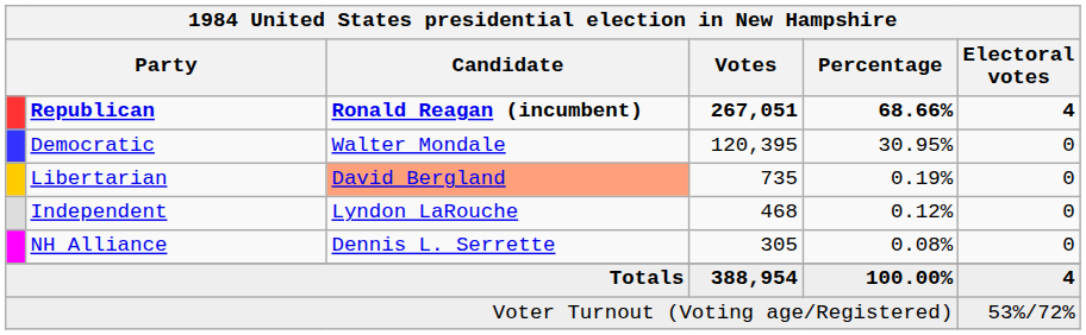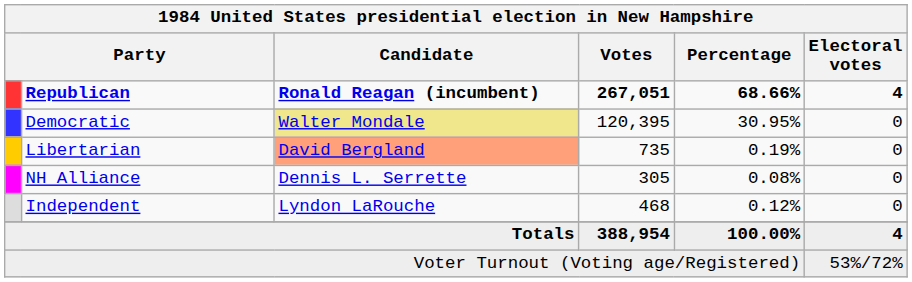 <table class="wikitable" style="font-size: 95%;">
 <tr>
 <th colspan="6">1984 United States presidential election in New Hampshire</th>
 </tr>
 <tr>
 <th colspan="2" style="width: 15em">Party</th>
 <th style="width: 17em">Candidate</th>
 <th style="width: 5em">Votes</th>
 <th style="width: 7em">Percentage</th>
 <th style="width: 5em">Electoral votes</th>
 </tr>
 <tr>
 <th style="background-color:#FF3333; width: 3px"></th>
 <td style="width: 130px"><strong><a href='#'>Republican</a></strong></td>
 <td><strong><a href='#'>Ronald Reagan</a> (incumbent)</strong></td>
 <td align="right"><strong>267,051</strong></td>
 <td align="right"><strong>68.66%</strong></td>
 <td align="right"><strong>4</strong></td>
 </tr>
 <tr>
 <th style="background-color:#3333FF; width: 3px"></th>
 <td style="width: 130px"><a href='#'>Democratic</a></td>
-<td><a href='#'>Walter Mondale</a></td>
+<td style="background: khaki;"><a href='#'>Walter Mondale</a></td>
 <td align="right">120,395</td>
 <td align="right">30.95%</td>
 <td align="right">0</td>
 </tr>
 <tr>
 <th style="background-color:#FFCC00; width: 3px"></th>
 <td style="width: 130px"><a href='#'>Libertarian</a></td>
 <td style="background: lightsalmon;"><a href='#'>David Bergland</a></td>
 <td align="right">735</td>
 <td align="right">0.19%</td>
 <td align="right">0</td>
 </tr>
 <tr>
+<th style="background-color:#FF00FF; width: 3px"></th>
+<td style="width: 130px"><a href='#'>NH Alliance</a></td>
+<td><a href='#'>Dennis L. Serrette</a></td>
+<td align="right">305</td>
+<td align="right">0.08%</td>
+<td align="right">0</td>
+</tr>
+<tr>
 <th style="background-color:#DDDDDD; width: 3px"></th>
 <td style="width: 130px"><a href='#'>Independent</a></td>
 <td><a href='#'>Lyndon LaRouche</a></td>
 <td align="right">468</td>
 <td align="right">0.12%</td>
-<td align="right">0</td>
-</tr>
-<tr>
-<th style="background-color:#FF00FF; width: 3px"></th>
-<td style="width: 130px"><a href='#'>NH Alliance</a></td>
-<td><a href='#'>Dennis L. Serrette</a></td>
-<td align="right">305</td>
-<td align="right">0.08%</td>
 <td align="right">0</td>
 </tr>
 <tr>
 </tr>
 <tr bgcolor="#EEEEEE">
 <td colspan="3" align="right"><strong>Totals</strong></td>
 <td align="right"><strong>388,954</strong></td>
 <td align="right"><strong>100.00%</strong></td>
 <td align="right"><strong>4</strong></td>
 </tr>
 <tr bgcolor="#EEEEEE">
 <td colspan="5" align="right">Voter Turnout (Voting age/Registered)</td>
 <td colspan="1" align="right">53%/72%</td>
 </tr>
 </table>
